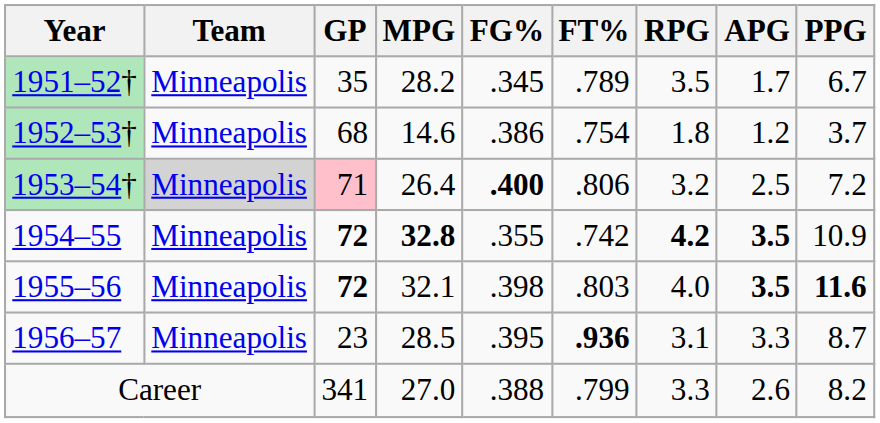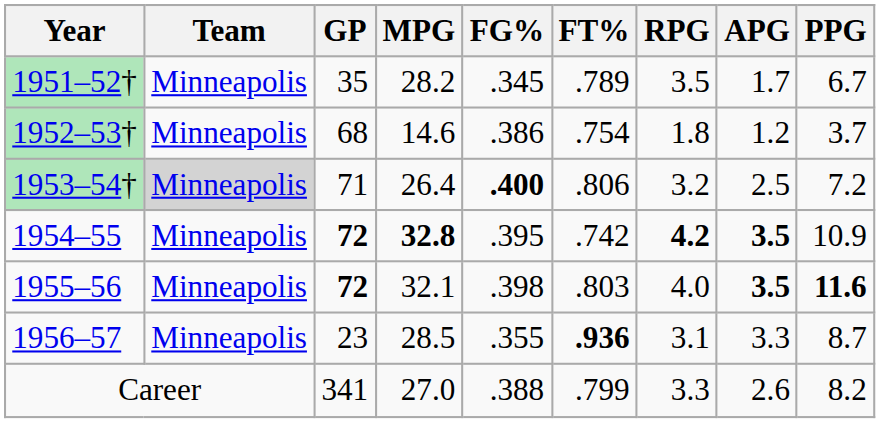 <table class="wikitable sortable" style="font-size:95%; text-align:right;">
 <tr>
 <th>Year</th>
 <th>Team</th>
 <th>GP</th>
 <th>MPG</th>
 <th>FG%</th>
 <th>FT%</th>
 <th>RPG</th>
 <th>APG</th>
 <th>PPG</th>
 </tr>
 <tr>
 <td style="text-align:left;background:#afe6ba;"><a href='#'>1951–52</a>†</td>
 <td style="text-align:left;"><a href='#'>Minneapolis</a></td>
 <td>35</td>
 <td>28.2</td>
 <td>.345</td>
 <td>.789</td>
 <td>3.5</td>
 <td>1.7</td>
 <td>6.7</td>
 </tr>
 <tr>
 <td style="text-align:left;background:#afe6ba;"><a href='#'>1952–53</a>†</td>
 <td style="text-align:left;"><a href='#'>Minneapolis</a></td>
 <td>68</td>
 <td>14.6</td>
 <td>.386</td>
 <td>.754</td>
 <td>1.8</td>
 <td>1.2</td>
 <td>3.7</td>
 </tr>
 <tr>
 <td style="text-align:left;background:#afe6ba;"><a href='#'>1953–54</a>†</td>
 <td style="background: lightgrey; text-align:left;"><a href='#'>Minneapolis</a></td>
-<td style="background: pink;">71</td>
+<td>71</td>
 <td>26.4</td>
 <td><strong>.400</strong></td>
 <td>.806</td>
 <td>3.2</td>
 <td>2.5</td>
 <td>7.2</td>
 </tr>
 <tr>
 <td style="text-align:left;"><a href='#'>1954–55</a></td>
 <td style="text-align:left;"><a href='#'>Minneapolis</a></td>
 <td><strong>72</strong></td>
 <td><strong>32.8</strong></td>
-<td>.355</td>
+<td>.395</td>
 <td>.742</td>
 <td><strong>4.2</strong></td>
 <td><strong>3.5</strong></td>
 <td>10.9</td>
 </tr>
 <tr>
 <td style="text-align:left;"><a href='#'>1955–56</a></td>
 <td style="text-align:left;"><a href='#'>Minneapolis</a></td>
 <td><strong>72</strong></td>
 <td>32.1</td>
 <td>.398</td>
 <td>.803</td>
 <td>4.0</td>
 <td><strong>3.5</strong></td>
 <td><strong>11.6</strong></td>
 </tr>
 <tr>
 <td style="text-align:left;"><a href='#'>1956–57</a></td>
 <td style="text-align:left;"><a href='#'>Minneapolis</a></td>
 <td>23</td>
 <td>28.5</td>
-<td>.395</td>
+<td>.355</td>
 <td><strong>.936</strong></td>
 <td>3.1</td>
 <td>3.3</td>
 <td>8.7</td>
 </tr>
 <tr>
 <td colspan="2" style="text-align:center;">Career</td>
 <td>341</td>
 <td>27.0</td>
 <td>.388</td>
 <td>.799</td>
 <td>3.3</td>
 <td>2.6</td>
 <td>8.2</td>
 </tr>
 </table>
